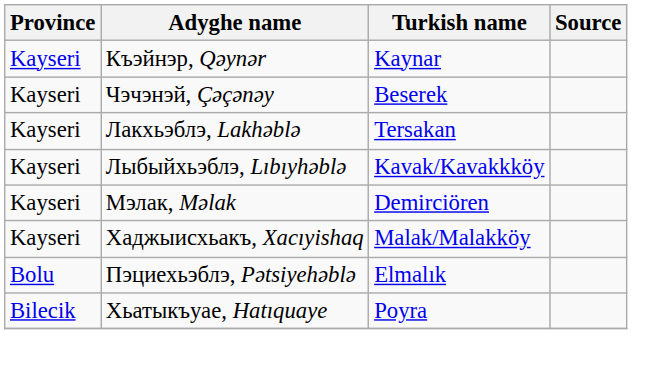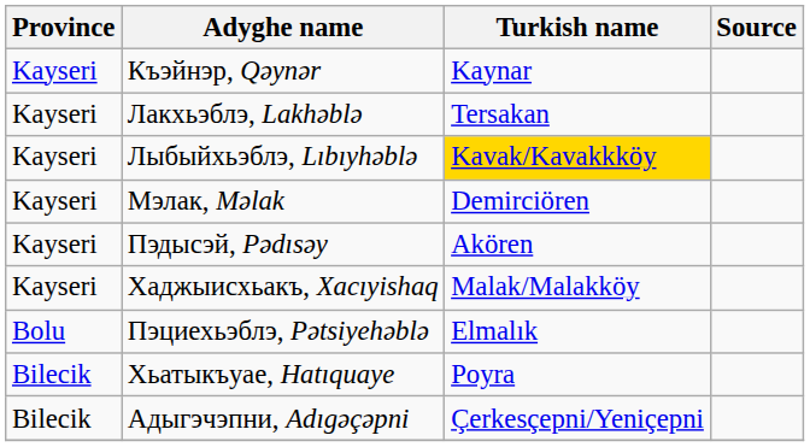 <table class="wikitable">
 <tr>
 <th>Province</th>
 <th>Adyghe name</th>
 <th>Turkish name</th>
 <th>Source</th>
 </tr>
 <tr>
 <td><a href='#'>Kayseri</a></td>
 <td>Къэйнэр, <em>Qəynər</em></td>
 <td><a href='#'>Kaynar</a></td>
 <td></td>
 </tr>
 <tr>
 <td>Kayseri</td>
-<td>Чэчэнэй, <em>Çəçənəy</em></td>
-<td><a href='#'>Beserek</a></td>
-<td></td>
-</tr>
-<tr>
-<td>Kayseri</td>
 <td>Лакхьэблэ, <em>Lakhəblə</em></td>
 <td><a href='#'>Tersakan</a></td>
 <td></td>
 </tr>
 <tr>
 <td>Kayseri</td>
 <td>Лыбыйхьэблэ, <em>Lıbıyhəblə</em></td>
-<td><a href='#'>Kavak/Kavakkköy</a></td>
+<td style="background: gold;"><a href='#'>Kavak/Kavakkköy</a></td>
 <td></td>
 </tr>
 <tr>
 <td>Kayseri</td>
 <td>Мэлак, <em>Məlak</em></td>
 <td><a href='#'>Demirciören</a></td>
+<td></td>
+</tr>
+<tr>
+<td>Kayseri</td>
+<td>Пэдысэй, <em>Pədısəy</em></td>
+<td><a href='#'>Akören</a></td>
 <td></td>
 </tr>
 <tr>
 <td>Kayseri</td>
 <td>Хаджыисхьакъ, <em>Xacıyishaq</em></td>
 <td><a href='#'>Malak/Malakköy</a></td>
 <td></td>
 </tr>
 <tr>
 <td><a href='#'>Bolu</a></td>
 <td>Пэциехьэблэ, <em>Pətsiyehəblə</em></td>
 <td><a href='#'>Elmalık</a></td>
 <td></td>
 </tr>
 <tr>
 <td><a href='#'>Bilecik</a></td>
 <td>Хьатыкъуае, <em>Hatıquaye</em></td>
 <td><a href='#'>Poyra</a></td>
 <td></td>
 </tr>
 <tr>
+<td>Bilecik</td>
+<td>Адыгэчэпни, <em>Adıgəçəpni</em></td>
+<td><a href='#'>Çerkesçepni/Yeniçepni</a></td>
+<td></td>
+</tr>
+<tr>
 </tr>
 </table>
